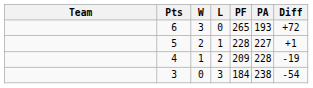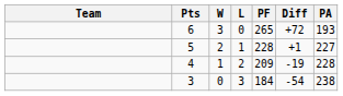 <table class=wikitable style="text-align:center">
 <tr>
 <th width=200>Team</th>
 <th width=40>Pts</th>
 <th width=20>W</th>
 <th width=20>L</th>
 <th width=20>PF</th>
+<th width=40>Diff</th>
 <th width=20>PA</th>
-<th width=40>Diff</th>
 </tr>
 <tr>
 <td style="text-align:left"></td>
 <td>6</td>
 <td>3</td>
 <td>0</td>
 <td>265</td>
+<td>+72</td>
 <td>193</td>
-<td>+72</td>
 </tr>
 <tr>
 <td style="text-align:left"></td>
 <td>5</td>
 <td>2</td>
 <td>1</td>
 <td>228</td>
+<td>+1</td>
 <td>227</td>
-<td>+1</td>
 </tr>
 <tr>
 <td style="text-align:left"></td>
 <td>4</td>
 <td>1</td>
 <td>2</td>
 <td>209</td>
+<td>-19</td>
 <td>228</td>
-<td>-19</td>
 </tr>
 <tr>
 <td style="text-align:left"></td>
 <td>3</td>
 <td>0</td>
 <td>3</td>
 <td>184</td>
+<td>-54</td>
 <td>238</td>
-<td>-54</td>
 </tr>
 </table>
